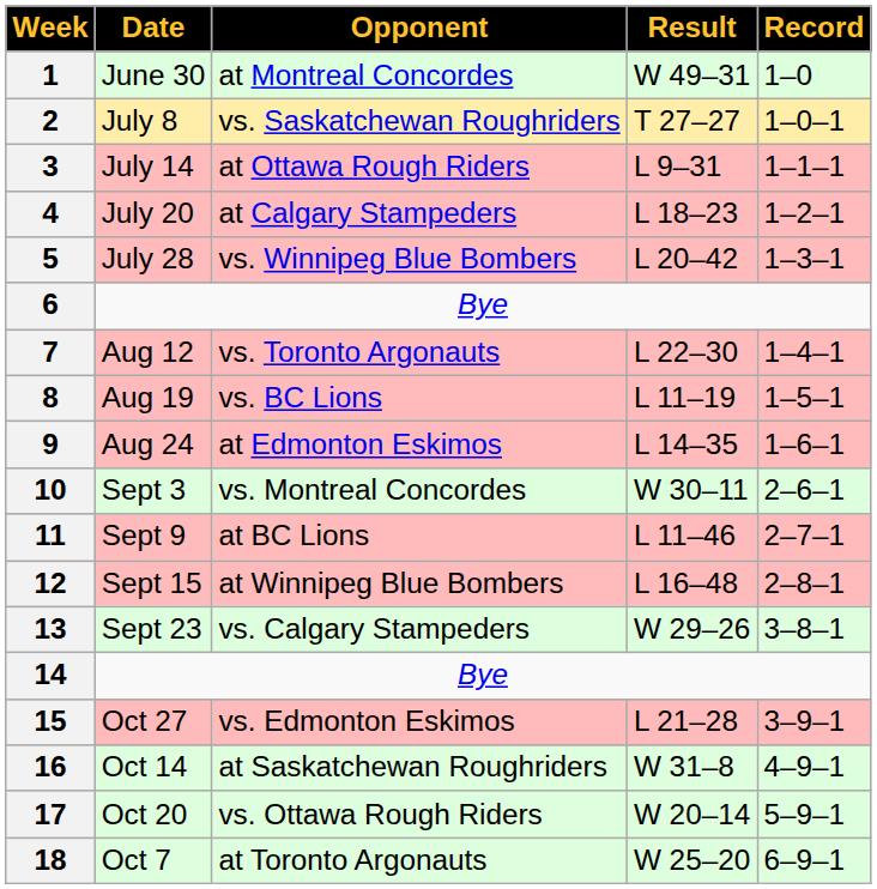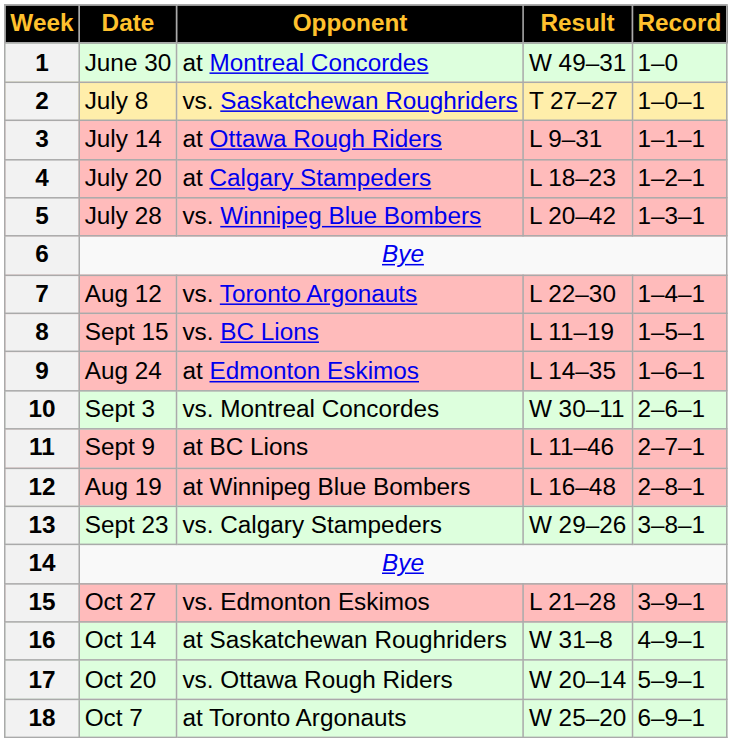 <table class="wikitable sortable">
 <tr>
 <th style="background:black;color:#FFC12D;">Week</th>
 <th style="background:black;color:#FFC12D;">Date</th>
 <th style="background:black;color:#FFC12D;">Opponent</th>
 <th style="background:black;color:#FFC12D;">Result</th>
 <th style="background:black;color:#FFC12D;">Record</th>
 </tr>
 <tr style="background:#ddffdd">
 <th>1</th>
 <td>June 30</td>
 <td>at <a href='#'>Montreal Concordes</a></td>
 <td>W 49–31</td>
 <td>1–0</td>
 </tr>
 <tr style="background:#ffeeaa">
 <th>2</th>
 <td>July 8</td>
 <td>vs. <a href='#'>Saskatchewan Roughriders</a></td>
 <td>T 27–27</td>
 <td>1–0–1</td>
 </tr>
 <tr style="background:#ffbbbb">
 <th>3</th>
 <td>July 14</td>
 <td>at <a href='#'>Ottawa Rough Riders</a></td>
 <td>L 9–31</td>
 <td>1–1–1</td>
 </tr>
 <tr style="background:#ffbbbb">
 <th>4</th>
 <td>July 20</td>
 <td>at <a href='#'>Calgary Stampeders</a></td>
 <td>L 18–23</td>
 <td>1–2–1</td>
 </tr>
 <tr style="background:#ffbbbb">
 <th>5</th>
 <td>July 28</td>
 <td>vs. <a href='#'>Winnipeg Blue Bombers</a></td>
 <td>L 20–42</td>
 <td>1–3–1</td>
 </tr>
 <tr align="center">
 <th>6</th>
 <td colspan=7><em><a href='#'>Bye</a></em></td>
 </tr>
 <tr style="background:#ffbbbb">
 <th>7</th>
 <td>Aug 12</td>
 <td>vs. <a href='#'>Toronto Argonauts</a></td>
 <td>L 22–30</td>
 <td>1–4–1</td>
 </tr>
 <tr style="background:#ffbbbb">
 <th>8</th>
-<td>Aug 19</td>
+<td>Sept 15</td>
 <td>vs. <a href='#'>BC Lions</a></td>
 <td>L 11–19</td>
 <td>1–5–1</td>
 </tr>
 <tr style="background:#ffbbbb">
 <th>9</th>
 <td>Aug 24</td>
 <td>at <a href='#'>Edmonton Eskimos</a></td>
 <td>L 14–35</td>
 <td>1–6–1</td>
 </tr>
 <tr style="background:#ddffdd">
 <th>10</th>
 <td>Sept 3</td>
 <td>vs. Montreal Concordes</td>
 <td>W 30–11</td>
 <td>2–6–1</td>
 </tr>
 <tr style="background:#ffbbbb">
 <th>11</th>
 <td>Sept 9</td>
 <td>at BC Lions</td>
 <td>L 11–46</td>
 <td>2–7–1</td>
 </tr>
 <tr style="background:#ffbbbb">
 <th>12</th>
-<td>Sept 15</td>
+<td>Aug 19</td>
 <td>at Winnipeg Blue Bombers</td>
 <td>L 16–48</td>
 <td>2–8–1</td>
 </tr>
 <tr style="background:#ddffdd">
 <th>13</th>
 <td>Sept 23</td>
 <td>vs. Calgary Stampeders</td>
 <td>W 29–26</td>
 <td>3–8–1</td>
 </tr>
 <tr align="center">
 <th>14</th>
 <td colspan=7><em><a href='#'>Bye</a></em></td>
 </tr>
 <tr style="background:#ffbbbb">
 <th>15</th>
 <td>Oct 27</td>
 <td>vs. Edmonton Eskimos</td>
 <td>L 21–28</td>
 <td>3–9–1</td>
 </tr>
 <tr style="background:#ddffdd">
 <th>16</th>
 <td>Oct 14</td>
 <td>at Saskatchewan Roughriders</td>
 <td>W 31–8</td>
 <td>4–9–1</td>
 </tr>
 <tr style="background:#ddffdd">
 <th>17</th>
 <td>Oct 20</td>
 <td>vs. Ottawa Rough Riders</td>
 <td>W 20–14</td>
 <td>5–9–1</td>
 </tr>
 <tr style="background:#ddffdd">
 <th>18</th>
 <td>Oct 7</td>
 <td>at Toronto Argonauts</td>
 <td>W 25–20</td>
 <td>6–9–1</td>
 </tr>
 </table>
